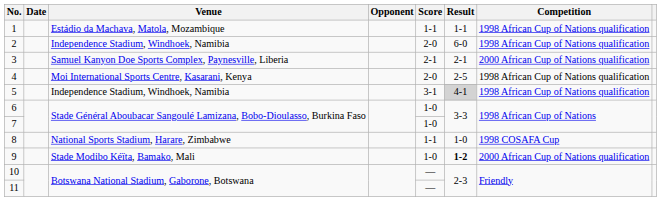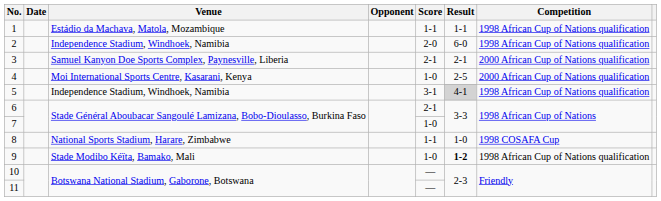 <table class="wikitable sortable">
 <tr>
 <th scope="col">No.</th>
 <th scope="col">Date</th>
 <th scope="col">Venue</th>
 <th scope="col">Opponent</th>
 <th scope="col">Score</th>
 <th scope="col">Result</th>
 <th scope="col">Competition</th>
 <th scope="col" class="unsortable"></th>
 </tr>
 <tr>
 <td style="text-align:center">1</td>
 <td></td>
 <td><a href='#'>Estádio da Machava</a>, <a href='#'>Matola</a>, Mozambique</td>
 <td></td>
 <td style="text-align:center">1-1</td>
 <td style="text-align:center">1-1</td>
 <td><a href='#'>1998 African Cup of Nations qualification</a></td>
 <td></td>
 </tr>
 <tr>
 <td style="text-align:center">2</td>
 <td></td>
 <td><a href='#'>Independence Stadium</a>, <a href='#'>Windhoek</a>, Namibia</td>
 <td></td>
 <td style="text-align:center">2-0</td>
 <td style="text-align:center">6-0</td>
 <td><a href='#'>1998 African Cup of Nations qualification</a></td>
 <td></td>
 </tr>
 <tr>
 <td style="text-align:center">3</td>
 <td></td>
 <td><a href='#'>Samuel Kanyon Doe Sports Complex</a>, <a href='#'>Paynesville</a>, Liberia</td>
 <td></td>
 <td style="text-align:center">2-1</td>
 <td style="text-align:center">2-1</td>
 <td><a href='#'>2000 African Cup of Nations qualification</a></td>
 <td></td>
 </tr>
 <tr>
 <td style="text-align:center">4</td>
 <td></td>
 <td><a href='#'>Moi International Sports Centre</a>, <a href='#'>Kasarani</a>, Kenya</td>
 <td></td>
-<td style="text-align:center">2-0</td>
+<td style="text-align:center">1-0</td>
 <td style="text-align:center">2-5</td>
-<td>1998 African Cup of Nations qualification</td>
+<td><a href='#'>2000 African Cup of Nations qualification</a></td>
 <td></td>
 </tr>
 <tr>
 <td style="text-align:center">5</td>
 <td></td>
 <td>Independence Stadium, Windhoek, Namibia</td>
 <td></td>
 <td style="text-align:center">3-1</td>
 <td style="background: lightgrey; text-align:center">4-1</td>
 <td><a href='#'>1998 African Cup of Nations qualification</a></td>
 <td></td>
 </tr>
 <tr>
 <td style="text-align:center">6</td>
 <td rowspan="2"></td>
 <td rowspan="2"><a href='#'>Stade Général Aboubacar Sangoulé Lamizana</a>, <a href='#'>Bobo-Dioulasso</a>, Burkina Faso</td>
 <td rowspan="2"></td>
-<td style="text-align:center">1-0</td>
+<td style="text-align:center">2-1</td>
 <td rowspan="2" style="text-align:center">3-3</td>
 <td rowspan="2"><a href='#'>1998 African Cup of Nations</a></td>
 <td rowspan="2"></td>
 </tr>
 <tr>
 <td style="text-align:center">7</td>
 <td style="text-align:center">1-0</td>
 </tr>
 <tr>
 <td style="text-align:center">8</td>
 <td></td>
 <td><a href='#'>National Sports Stadium</a>, <a href='#'>Harare</a>, Zimbabwe</td>
 <td></td>
 <td style="text-align:center">1-1</td>
 <td style="text-align:center">1-0</td>
 <td><a href='#'>1998 COSAFA Cup</a></td>
 <td></td>
 </tr>
 <tr>
 <td style="text-align:center">9</td>
 <td></td>
 <td><a href='#'>Stade Modibo Kéïta</a>, <a href='#'>Bamako</a>, Mali</td>
 <td></td>
 <td style="text-align:center">1-0</td>
 <td style="text-align:center"><strong>1-2</strong></td>
-<td><a href='#'>2000 African Cup of Nations qualification</a></td>
+<td>1998 African Cup of Nations qualification</td>
 <td></td>
 </tr>
 <tr>
 <td style="text-align:center">10</td>
 <td rowspan="2"></td>
 <td rowspan="2"><a href='#'>Botswana National Stadium</a>, <a href='#'>Gaborone</a>, Botswana</td>
 <td rowspan="2"></td>
 <td style="text-align:center">—</td>
 <td rowspan="2" style="text-align:center">2-3</td>
 <td rowspan="2"><a href='#'>Friendly</a></td>
 <td rowspan="2"></td>
 </tr>
 <tr>
 <td style="text-align:center">11</td>
 <td style="text-align:center">—</td>
 </tr>
 </table>
